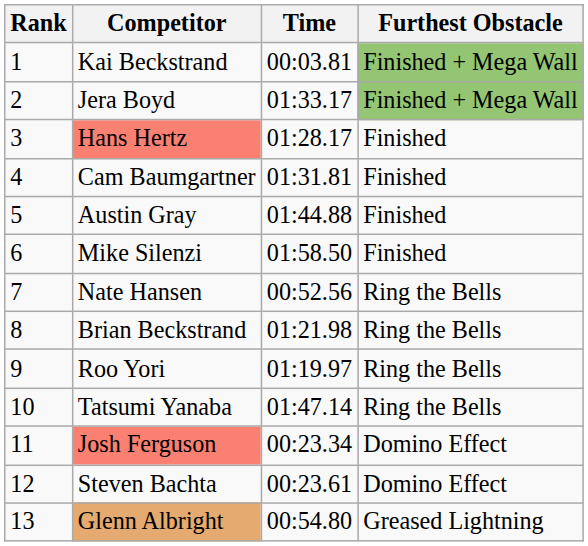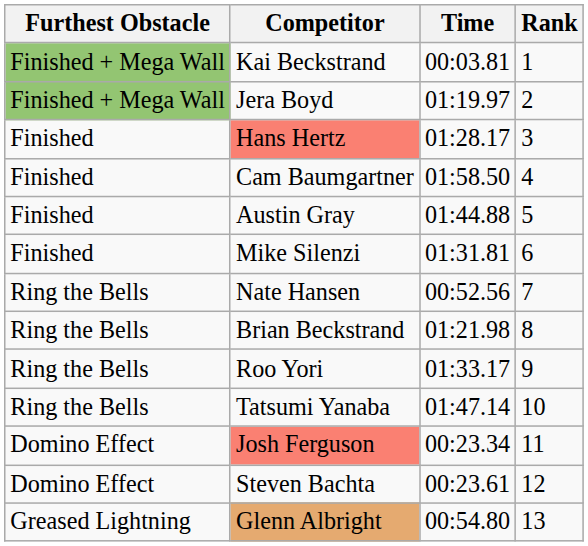 <table class="wikitable sortable mw-collapsible">
 <tr>
-<th>Rank</th>
+<th>Furthest Obstacle</th>
 <th>Competitor</th>
 <th>Time</th>
-<th>Furthest Obstacle</th>
+<th>Rank</th>
 </tr>
 <tr>
-<td>1</td>
+<td style="background-color:#93C572">Finished + Mega Wall</td>
 <td>Kai Beckstrand</td>
 <td>00:03.81</td>
-<td style="background-color:#93C572">Finished + Mega Wall</td>
+<td>1</td>
 </tr>
 <tr>
+<td style="background-color:#93C572">Finished + Mega Wall</td>
+<td>Jera Boyd</td>
+<td>01:19.97</td>
 <td>2</td>
-<td>Jera Boyd</td>
-<td>01:33.17</td>
-<td style="background-color:#93C572">Finished + Mega Wall</td>
 </tr>
 <tr>
-<td>3</td>
+<td>Finished</td>
 <td style="background-color:#FA8072">Hans Hertz</td>
 <td>01:28.17</td>
-<td>Finished</td>
+<td>3</td>
 </tr>
 <tr>
+<td>Finished</td>
+<td>Cam Baumgartner</td>
+<td>01:58.50</td>
 <td>4</td>
-<td>Cam Baumgartner</td>
-<td>01:31.81</td>
-<td>Finished</td>
 </tr>
 <tr>
-<td>5</td>
+<td>Finished</td>
 <td>Austin Gray</td>
 <td>01:44.88</td>
-<td>Finished</td>
+<td>5</td>
 </tr>
 <tr>
+<td>Finished</td>
+<td>Mike Silenzi</td>
+<td>01:31.81</td>
 <td>6</td>
-<td>Mike Silenzi</td>
-<td>01:58.50</td>
-<td>Finished</td>
 </tr>
 <tr>
-<td>7</td>
+<td>Ring the Bells</td>
 <td>Nate Hansen</td>
 <td>00:52.56</td>
-<td>Ring the Bells</td>
+<td>7</td>
 </tr>
 <tr>
-<td>8</td>
+<td>Ring the Bells</td>
 <td>Brian Beckstrand</td>
 <td>01:21.98</td>
-<td>Ring the Bells</td>
+<td>8</td>
 </tr>
 <tr>
+<td>Ring the Bells</td>
+<td>Roo Yori</td>
+<td>01:33.17</td>
 <td>9</td>
-<td>Roo Yori</td>
-<td>01:19.97</td>
-<td>Ring the Bells</td>
 </tr>
 <tr>
-<td>10</td>
+<td>Ring the Bells</td>
 <td>Tatsumi Yanaba</td>
 <td>01:47.14</td>
-<td>Ring the Bells</td>
+<td>10</td>
 </tr>
 <tr>
-<td>11</td>
+<td>Domino Effect</td>
 <td style="background-color:#FA8072">Josh Ferguson</td>
 <td>00:23.34</td>
-<td>Domino Effect</td>
+<td>11</td>
 </tr>
 <tr>
-<td>12</td>
+<td>Domino Effect</td>
 <td>Steven Bachta</td>
 <td>00:23.61</td>
-<td>Domino Effect</td>
+<td>12</td>
 </tr>
 <tr>
-<td>13</td>
+<td>Greased Lightning</td>
 <td style="background-color:#E5AA70">Glenn Albright</td>
 <td>00:54.80</td>
-<td>Greased Lightning</td>
+<td>13</td>
 </tr>
 </table>
